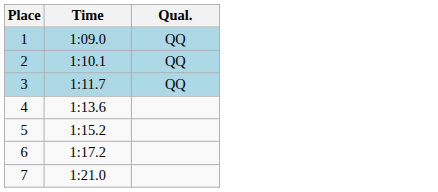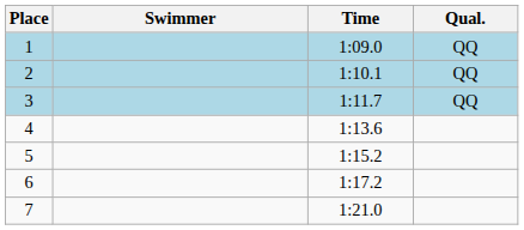 <table class=wikitable style="text-align:center">
 <tr>
 <th>Place</th>
+<th width=230>Swimmer</th>
 <th width=90>Time</th>
 <th width=90>Qual.</th>
 </tr>
 <tr bgcolor=lightblue>
 <td>1</td>
+<td align=left></td>
 <td>1:09.0</td>
 <td>QQ</td>
 </tr>
 <tr bgcolor=lightblue>
 <td>2</td>
+<td align=left></td>
 <td>1:10.1</td>
 <td>QQ</td>
 </tr>
 <tr bgcolor=lightblue>
 <td>3</td>
+<td align=left></td>
 <td>1:11.7</td>
 <td>QQ</td>
 </tr>
 <tr>
 <td>4</td>
+<td align=left></td>
 <td>1:13.6</td>
 <td></td>
 </tr>
 <tr>
 <td>5</td>
+<td align=left></td>
 <td>1:15.2</td>
 <td></td>
 </tr>
 <tr>
 <td>6</td>
+<td align=left></td>
 <td>1:17.2</td>
 <td></td>
 </tr>
 <tr>
 <td>7</td>
+<td align=left></td>
 <td>1:21.0</td>
 <td></td>
 </tr>
 </table>
